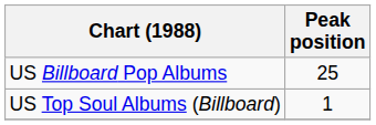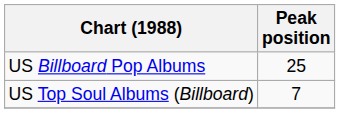 <table class="wikitable">
 <tr>
 <th>Chart (1988)</th>
 <th>Peak<br>position</th>
 </tr>
 <tr>
 <td>US <a href='#'><em>Billboard</em> Pop Albums</a></td>
 <td align=center>25</td>
 </tr>
 <tr>
 <td>US <a href='#'>Top Soul Albums</a> (<em>Billboard</em>)</td>
-<td align=center>1</td>
+<td align=center>7</td>
 </tr>
 <tr>
 </tr>
 </table>
